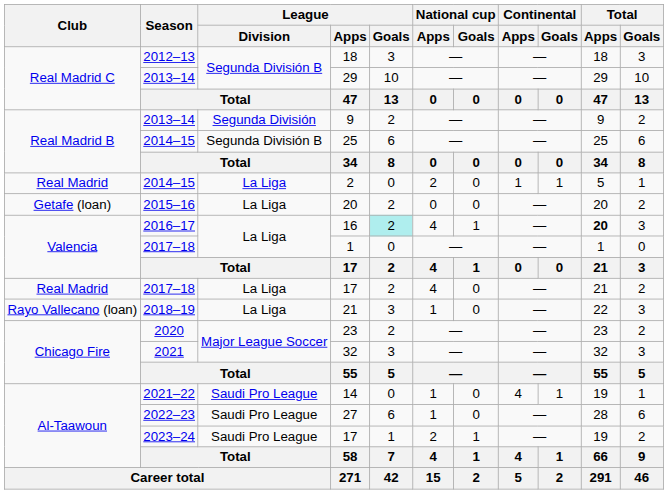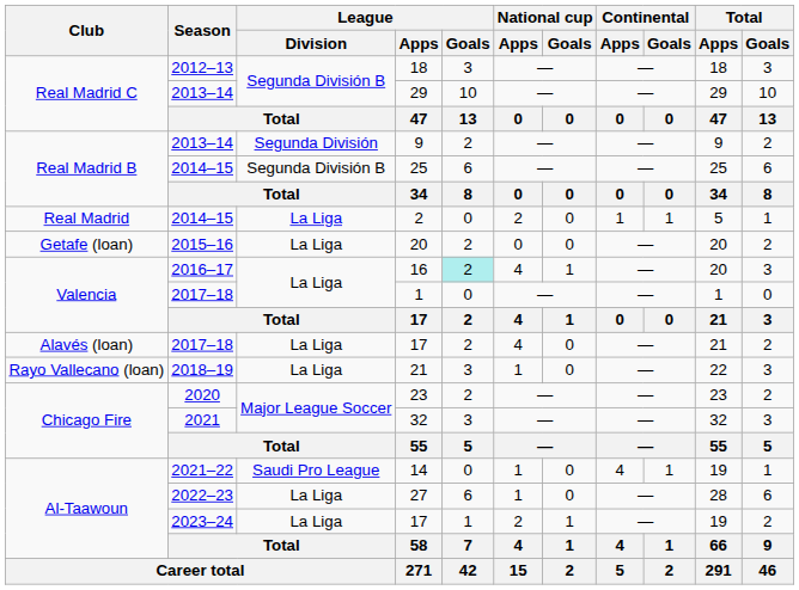 <table class="wikitable" style="text-align:center">
 <tr>
 <th rowspan="2">Club</th>
 <th rowspan="2">Season</th>
 <th colspan="3">League</th>
 <th colspan="2">National cup</th>
 <th colspan="2">Continental</th>
 <th colspan="2">Total</th>
 </tr>
 <tr>
 <th>Division</th>
 <th>Apps</th>
 <th>Goals</th>
 <th>Apps</th>
 <th>Goals</th>
 <th>Apps</th>
 <th>Goals</th>
 <th>Apps</th>
 <th>Goals</th>
 </tr>
 <tr>
 <td rowspan="3"><a href='#'>Real Madrid C</a></td>
 <td><a href='#'>2012–13</a></td>
 <td rowspan="2"><a href='#'>Segunda División B</a></td>
 <td>18</td>
 <td>3</td>
 <td colspan="2">—</td>
 <td colspan="2">—</td>
 <td>18</td>
 <td>3</td>
 </tr>
 <tr>
 <td><a href='#'>2013–14</a></td>
 <td>29</td>
 <td>10</td>
 <td colspan="2">—</td>
 <td colspan="2">—</td>
 <td>29</td>
 <td>10</td>
 </tr>
 <tr>
 <th colspan="2">Total</th>
 <th>47</th>
 <th>13</th>
 <th>0</th>
 <th>0</th>
 <th>0</th>
 <th>0</th>
 <th>47</th>
 <th>13</th>
 </tr>
 <tr>
 <td rowspan="3"><a href='#'>Real Madrid B</a></td>
 <td><a href='#'>2013–14</a></td>
 <td><a href='#'>Segunda División</a></td>
 <td>9</td>
 <td>2</td>
 <td colspan="2">—</td>
 <td colspan="2">—</td>
 <td>9</td>
 <td>2</td>
 </tr>
 <tr>
 <td><a href='#'>2014–15</a></td>
 <td>Segunda División B</td>
 <td>25</td>
 <td>6</td>
 <td colspan="2">—</td>
 <td colspan="2">—</td>
 <td>25</td>
 <td>6</td>
 </tr>
 <tr>
 <th colspan="2">Total</th>
 <th>34</th>
 <th>8</th>
 <th>0</th>
 <th>0</th>
 <th>0</th>
 <th>0</th>
 <th>34</th>
 <th>8</th>
 </tr>
 <tr>
 <td><a href='#'>Real Madrid</a></td>
 <td><a href='#'>2014–15</a></td>
 <td><a href='#'>La Liga</a></td>
 <td>2</td>
 <td>0</td>
 <td>2</td>
 <td>0</td>
 <td>1</td>
 <td>1</td>
 <td>5</td>
 <td>1</td>
 </tr>
 <tr>
 <td><a href='#'>Getafe</a> (loan)</td>
 <td><a href='#'>2015–16</a></td>
 <td>La Liga</td>
 <td>20</td>
 <td>2</td>
 <td>0</td>
 <td>0</td>
 <td colspan="2">—</td>
 <td>20</td>
 <td>2</td>
 </tr>
 <tr>
 <td rowspan="3"><a href='#'>Valencia</a></td>
 <td><a href='#'>2016–17</a></td>
 <td rowspan="2">La Liga</td>
 <td>16</td>
 <td style="background: paleturquoise;">2</td>
 <td>4</td>
 <td>1</td>
 <td colspan="2">—</td>
-<td><strong>20</strong></td>
+<td>20</td>
 <td>3</td>
 </tr>
 <tr>
 <td><a href='#'>2017–18</a></td>
 <td>1</td>
 <td>0</td>
 <td colspan="2">—</td>
 <td colspan="2">—</td>
 <td>1</td>
 <td>0</td>
 </tr>
 <tr>
 <th colspan="2">Total</th>
 <th>17</th>
 <th>2</th>
 <th>4</th>
 <th>1</th>
 <th>0</th>
 <th>0</th>
 <th>21</th>
 <th>3</th>
 </tr>
 <tr>
-<td><a href='#'>Real Madrid</a></td>
+<td><a href='#'>Alavés</a> (loan)</td>
 <td><a href='#'>2017–18</a></td>
 <td>La Liga</td>
 <td>17</td>
 <td>2</td>
 <td>4</td>
 <td>0</td>
 <td colspan="2">—</td>
 <td>21</td>
 <td>2</td>
 </tr>
 <tr>
 <td><a href='#'>Rayo Vallecano</a> (loan)</td>
 <td><a href='#'>2018–19</a></td>
 <td>La Liga</td>
 <td>21</td>
 <td>3</td>
 <td>1</td>
 <td>0</td>
 <td colspan="2">—</td>
 <td>22</td>
 <td>3</td>
 </tr>
 <tr>
 <td rowspan="3"><a href='#'>Chicago Fire</a></td>
 <td><a href='#'>2020</a></td>
 <td rowspan="2"><a href='#'>Major League Soccer</a></td>
 <td>23</td>
 <td>2</td>
 <td colspan="2">—</td>
 <td colspan="2">—</td>
 <td>23</td>
 <td>2</td>
 </tr>
 <tr>
 <td><a href='#'>2021</a></td>
 <td>32</td>
 <td>3</td>
 <td colspan="2">—</td>
 <td colspan="2">—</td>
 <td>32</td>
 <td>3</td>
 </tr>
 <tr>
 <th colspan="2">Total</th>
 <th>55</th>
 <th>5</th>
 <th colspan="2">—</th>
 <th colspan="2">—</th>
 <th>55</th>
 <th>5</th>
 </tr>
 <tr>
 <td rowspan="4"><a href='#'>Al-Taawoun</a></td>
 <td><a href='#'>2021–22</a></td>
 <td><a href='#'>Saudi Pro League</a></td>
 <td>14</td>
 <td>0</td>
 <td>1</td>
 <td>0</td>
 <td>4</td>
 <td>1</td>
 <td>19</td>
 <td>1</td>
 </tr>
 <tr>
 <td><a href='#'>2022–23</a></td>
-<td>Saudi Pro League</td>
+<td>La Liga</td>
 <td>27</td>
 <td>6</td>
 <td>1</td>
 <td>0</td>
 <td colspan="2">—</td>
 <td>28</td>
 <td>6</td>
 </tr>
 <tr>
 <td><a href='#'>2023–24</a></td>
-<td>Saudi Pro League</td>
+<td>La Liga</td>
 <td>17</td>
 <td>1</td>
 <td>2</td>
 <td>1</td>
 <td colspan="2">—</td>
 <td>19</td>
 <td>2</td>
 </tr>
 <tr>
 <th colspan="2">Total</th>
 <th>58</th>
 <th>7</th>
 <th>4</th>
 <th>1</th>
 <th>4</th>
 <th>1</th>
 <th>66</th>
 <th>9</th>
 </tr>
 <tr>
 <th colspan="3">Career total</th>
 <th>271</th>
 <th>42</th>
 <th>15</th>
 <th>2</th>
 <th>5</th>
 <th>2</th>
 <th>291</th>
 <th>46</th>
 </tr>
 </table>
